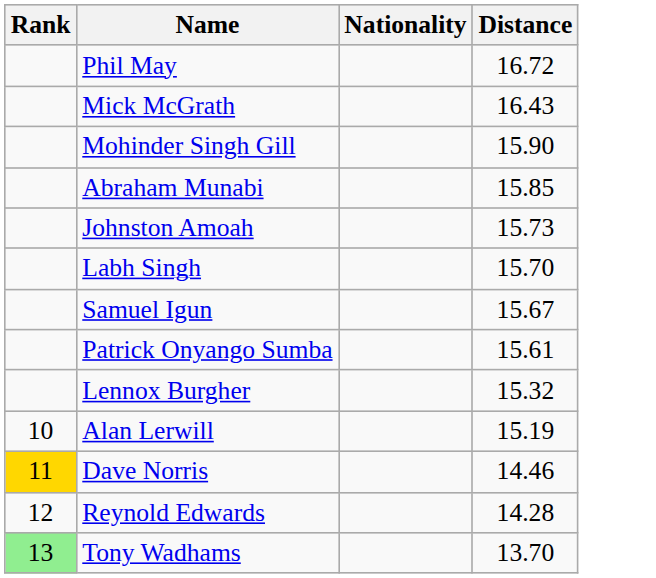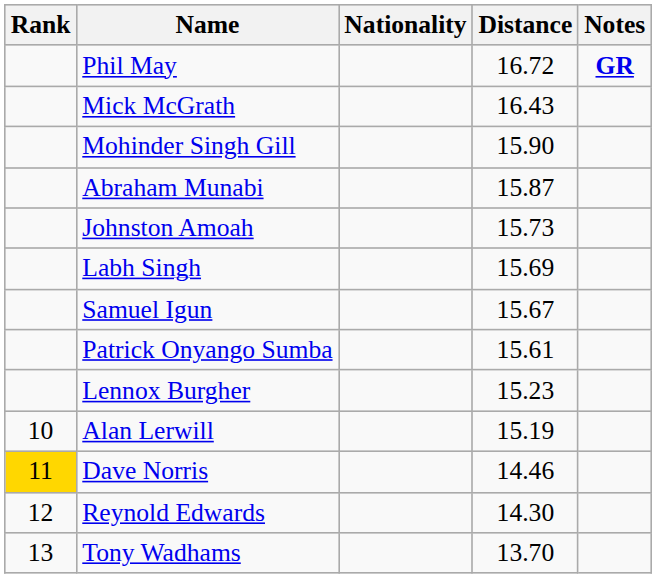 <table class="wikitable sortable" style=" text-align:center;">
 <tr>
 <th scope=col>Rank</th>
 <th scope=col>Name</th>
 <th scope=col>Nationality</th>
 <th scope=col>Distance</th>
+<th scope=col>Notes</th>
 </tr>
 <tr>
 <td></td>
 <td style="text-align:left;"><a href='#'>Phil May</a></td>
 <td style="text-align:left;"></td>
 <td>16.72</td>
+<td><strong><a href='#'>GR</a></strong></td>
 </tr>
 <tr>
 <td></td>
 <td style="text-align:left;"><a href='#'>Mick McGrath</a></td>
 <td style="text-align:left;"></td>
 <td>16.43</td>
+<td></td>
 </tr>
 <tr>
 <td></td>
 <td style="text-align:left;"><a href='#'>Mohinder Singh Gill</a></td>
 <td style="text-align:left;"></td>
 <td>15.90</td>
+<td></td>
 </tr>
 <tr>
 <td></td>
 <td style="text-align:left;"><a href='#'>Abraham Munabi</a></td>
 <td style="text-align:left;"></td>
-<td>15.85</td>
+<td>15.87</td>
+<td></td>
 </tr>
 <tr>
 <td></td>
 <td style="text-align:left;"><a href='#'>Johnston Amoah</a></td>
 <td style="text-align:left;"></td>
 <td>15.73</td>
+<td></td>
 </tr>
 <tr>
 <td></td>
 <td style="text-align:left;"><a href='#'>Labh Singh</a></td>
 <td style="text-align:left;"></td>
-<td>15.70</td>
+<td>15.69</td>
+<td></td>
 </tr>
 <tr>
 <td></td>
 <td style="text-align:left;"><a href='#'>Samuel Igun</a></td>
 <td style="text-align:left;"></td>
 <td>15.67</td>
+<td></td>
 </tr>
 <tr>
 <td></td>
 <td style="text-align:left;"><a href='#'>Patrick Onyango Sumba</a></td>
 <td style="text-align:left;"></td>
 <td>15.61</td>
+<td></td>
 </tr>
 <tr>
 <td></td>
 <td style="text-align:left;"><a href='#'>Lennox Burgher</a></td>
 <td style="text-align:left;"></td>
-<td>15.32</td>
+<td>15.23</td>
+<td></td>
 </tr>
 <tr>
 <td>10</td>
 <td style="text-align:left;"><a href='#'>Alan Lerwill</a></td>
 <td style="text-align:left;"></td>
 <td>15.19</td>
+<td></td>
 </tr>
 <tr>
 <td style="background: gold;">11</td>
 <td style="text-align:left;"><a href='#'>Dave Norris</a></td>
 <td style="text-align:left;"></td>
 <td>14.46</td>
+<td></td>
 </tr>
 <tr>
 <td>12</td>
 <td style="text-align:left;"><a href='#'>Reynold Edwards</a></td>
 <td style="text-align:left;"></td>
-<td>14.28</td>
+<td>14.30</td>
+<td></td>
 </tr>
 <tr>
-<td style="background: lightgreen;">13</td>
+<td>13</td>
 <td style="text-align:left;"><a href='#'>Tony Wadhams</a></td>
 <td style="text-align:left;"></td>
 <td>13.70</td>
+<td></td>
 </tr>
 </table>
